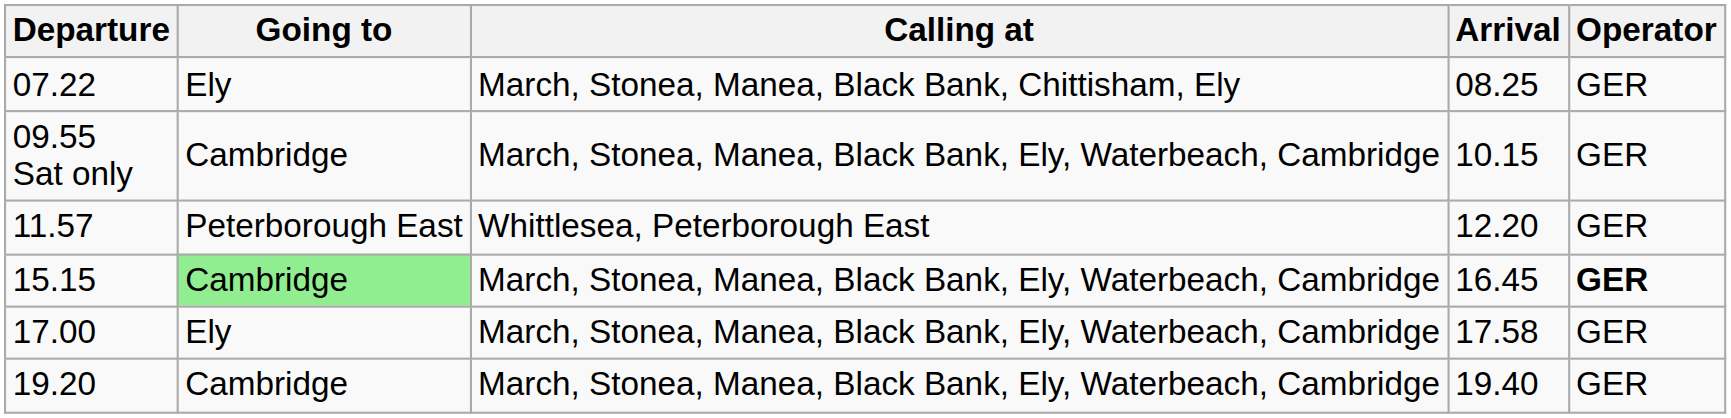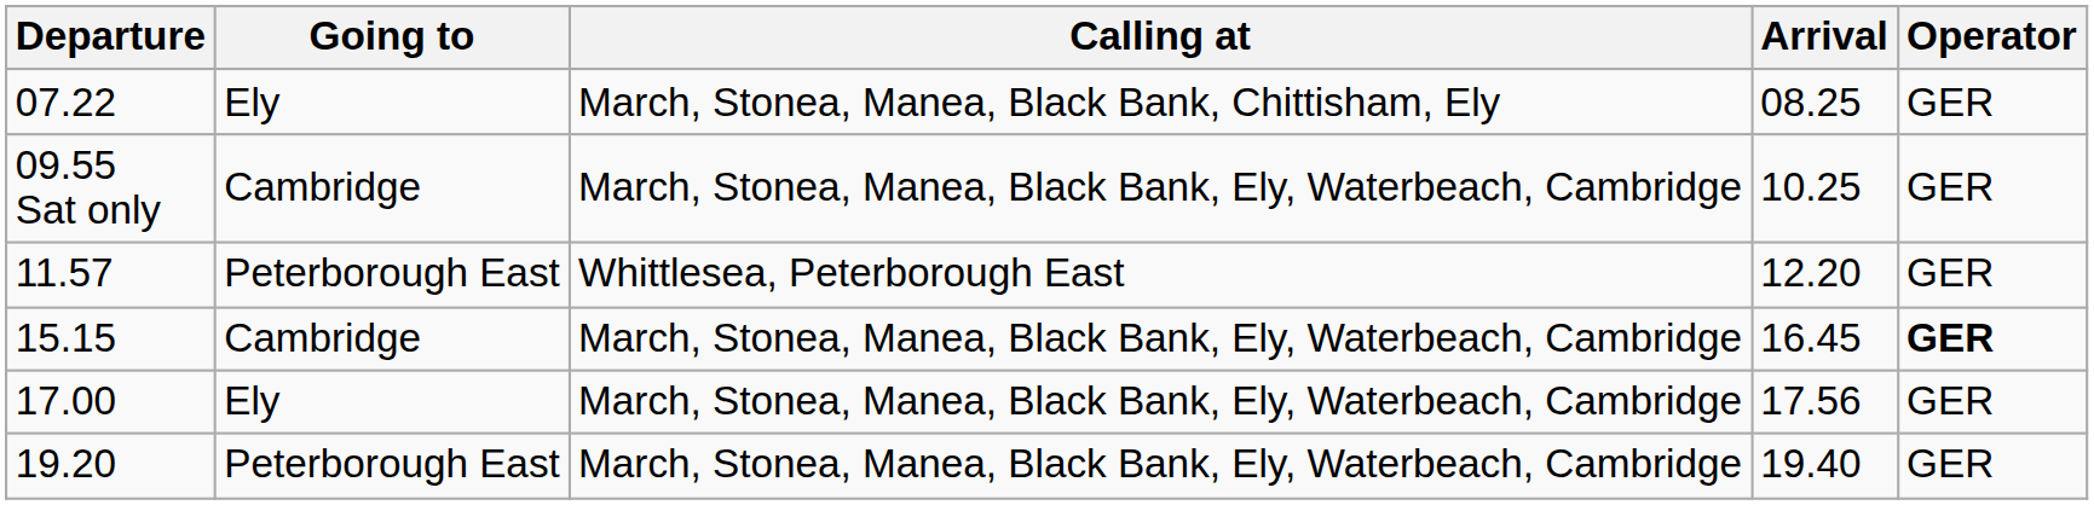 <table class="wikitable">
 <tr>
 <th>Departure</th>
 <th>Going to</th>
 <th>Calling at</th>
 <th>Arrival</th>
 <th>Operator</th>
 </tr>
 <tr>
 <td>07.22</td>
 <td>Ely</td>
 <td>March, Stonea, Manea, Black Bank, Chittisham, Ely</td>
 <td>08.25</td>
 <td>GER</td>
 </tr>
 <tr>
 <td>09.55<br>Sat only</td>
 <td>Cambridge</td>
 <td>March, Stonea, Manea, Black Bank, Ely, Waterbeach, Cambridge</td>
-<td>10.15</td>
+<td>10.25</td>
 <td>GER</td>
 </tr>
 <tr>
 <td>11.57</td>
 <td>Peterborough East</td>
 <td>Whittlesea, Peterborough East</td>
 <td>12.20</td>
 <td>GER</td>
 </tr>
 <tr>
 <td>15.15</td>
-<td style="background: lightgreen;">Cambridge</td>
+<td>Cambridge</td>
 <td>March, Stonea, Manea, Black Bank, Ely, Waterbeach, Cambridge</td>
 <td>16.45</td>
 <td><strong>GER</strong></td>
 </tr>
 <tr>
 <td>17.00</td>
 <td>Ely</td>
 <td>March, Stonea, Manea, Black Bank, Ely, Waterbeach, Cambridge</td>
-<td>17.58</td>
+<td>17.56</td>
 <td>GER</td>
 </tr>
 <tr>
 <td>19.20</td>
-<td>Cambridge</td>
+<td>Peterborough East</td>
 <td>March, Stonea, Manea, Black Bank, Ely, Waterbeach, Cambridge</td>
 <td>19.40</td>
 <td>GER</td>
 </tr>
 </table>
